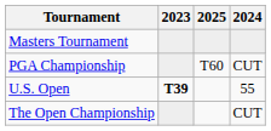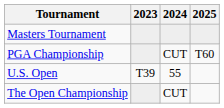 <table class="wikitable" style="font-size:95%;text-align:center;">
 <tr>
 <th>Tournament</th>
 <th>2023</th>
+<th>2024</th>
 <th>2025</th>
-<th>2024</th>
 </tr>
 <tr>
 <td align=left><a href='#'>Masters Tournament</a></td>
 <td style="background:#eeeeee;"></td>
 <td style="background:#eeeeee;"></td>
 <td style="background:#eeeeee;"></td>
 </tr>
 <tr>
 <td align=left><a href='#'>PGA Championship</a></td>
 <td style="background:#eeeeee;"></td>
+<td>CUT</td>
 <td>T60</td>
-<td>CUT</td>
 </tr>
 <tr>
 <td align=left><a href='#'>U.S. Open</a></td>
-<td><strong>T39</strong></td>
+<td>T39</td>
+<td>55</td>
 <td></td>
-<td>55</td>
 </tr>
 <tr>
 <td align=left><a href='#'>The Open Championship</a></td>
 <td style="background:#eeeeee;"></td>
+<td>CUT</td>
 <td></td>
-<td>CUT</td>
 </tr>
 </table>
